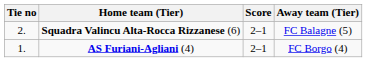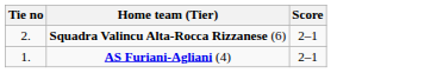 <table class="wikitable" style="text-align: center">
 <tr>
 <th>Tie no</th>
 <th>Home team (Tier)</th>
 <th>Score</th>
-<th>Away team (Tier)</th>
 </tr>
 <tr>
 <td>2.</td>
 <td><strong>Squadra Valincu Alta-Rocca Rizzanese</strong> (6)</td>
 <td>2–1</td>
-<td><a href='#'>FC Balagne</a> (5)</td>
 </tr>
 <tr>
 <td>1.</td>
 <td><strong><a href='#'>AS Furiani-Agliani</a></strong> (4)</td>
 <td>2–1</td>
-<td><a href='#'>FC Borgo</a> (4)</td>
 </tr>
 </table>
